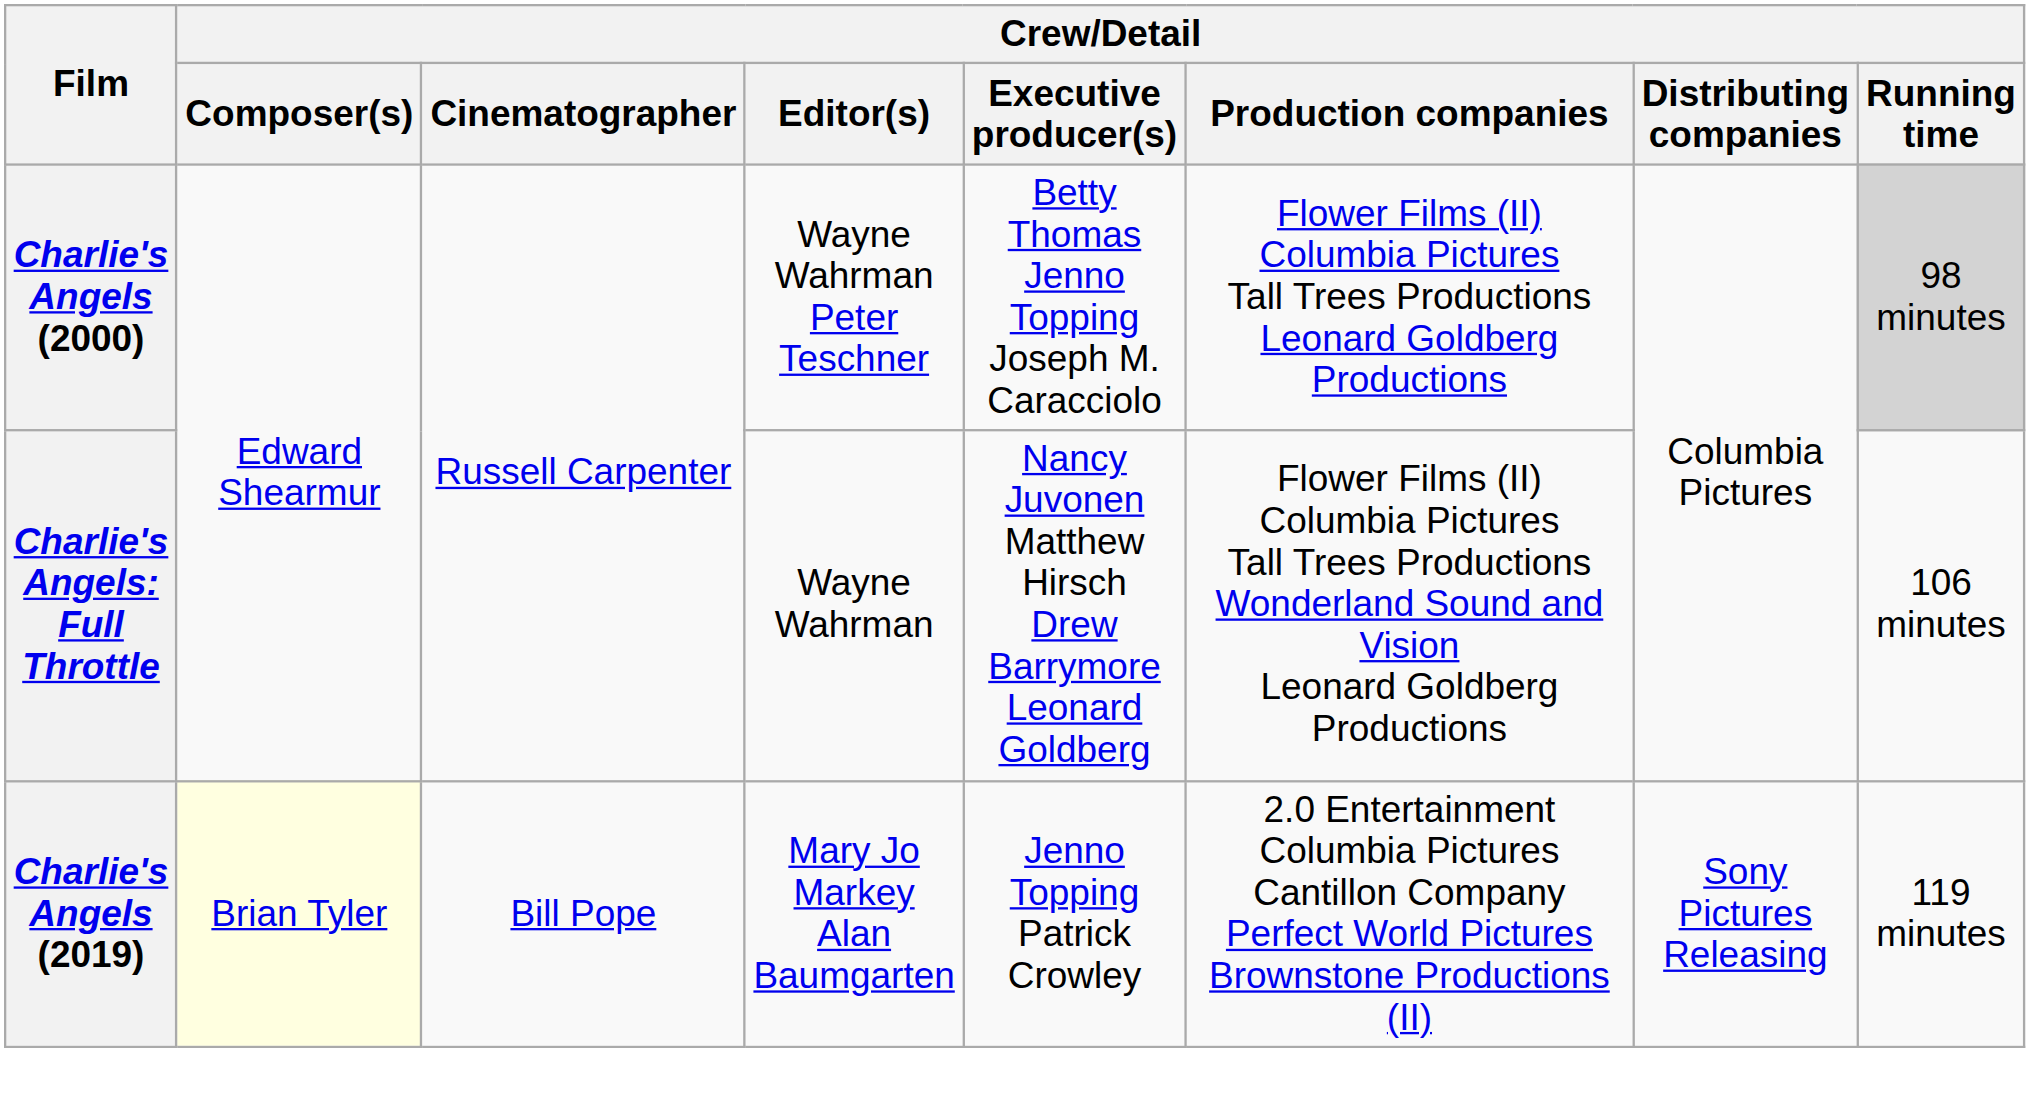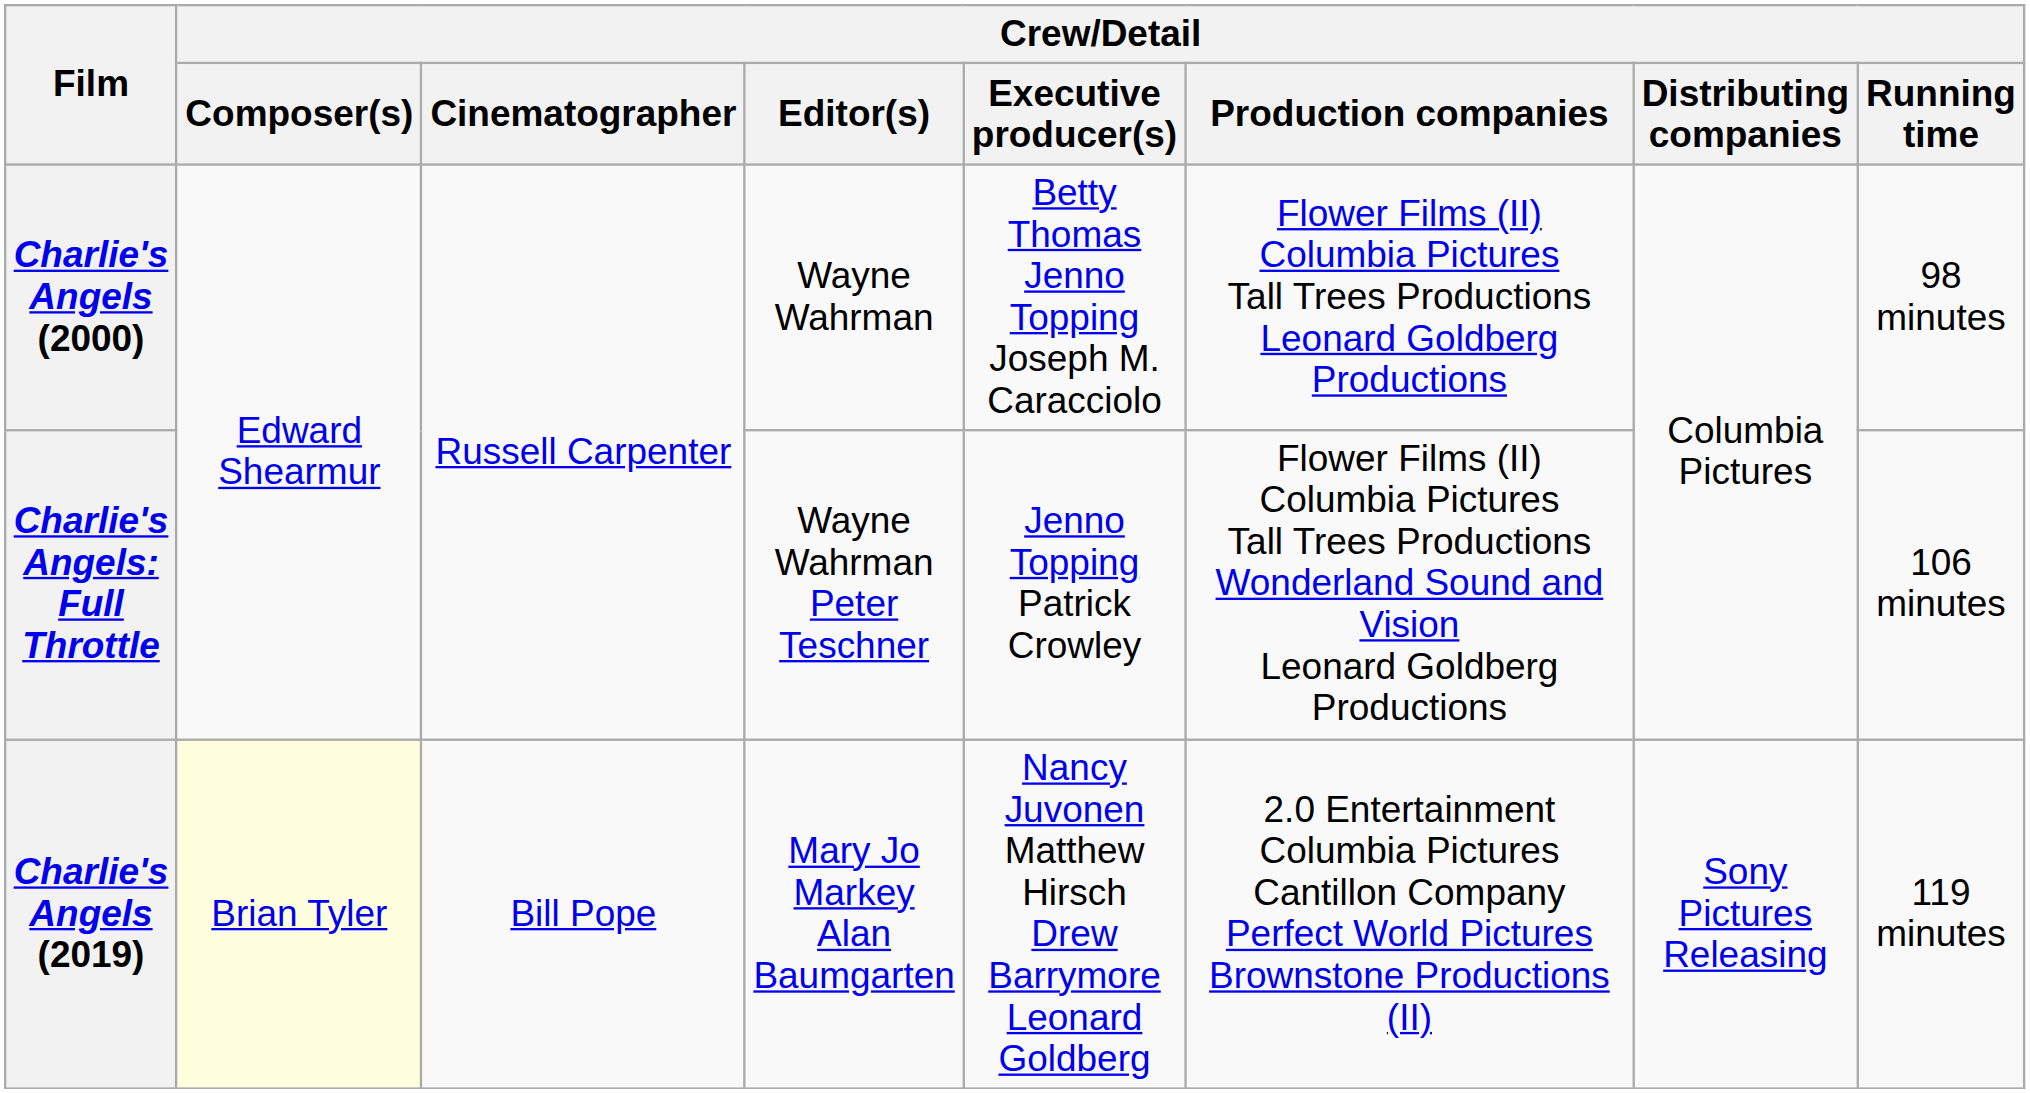 <table class="wikitable sortable" style="text-align:center; width:99%;">
 <tr>
 <th rowspan="2">Film</th>
 <th colspan="7">Crew/Detail</th>
 </tr>
 <tr>
 <th style="text-align:center;">Composer(s)</th>
 <th style="text-align:center;">Cinematographer</th>
 <th style="text-align:center;">Editor(s)</th>
 <th style="text-align:center;">Executive producer(s)</th>
 <th style="text-align:center; width:30%;">Production companies</th>
 <th style="text-align:center;">Distributing companies</th>
 <th style="text-align:center;">Running time</th>
 </tr>
 <tr>
 <th><em><a href='#'>Charlie's Angels</a></em> (2000)</th>
 <td rowspan="2"><a href='#'>Edward Shearmur</a></td>
 <td rowspan="2"><a href='#'>Russell Carpenter</a></td>
-<td>Wayne Wahrman <br><a href='#'>Peter Teschner</a></td>
+<td>Wayne Wahrman</td>
 <td><a href='#'>Betty Thomas</a> <br><a href='#'>Jenno Topping</a> <br>Joseph M. Caracciolo</td>
 <td><a href='#'>Flower Films (II)</a> <br><a href='#'>Columbia Pictures</a> <br>Tall Trees Productions <br><a href='#'>Leonard Goldberg Productions</a></td>
 <td rowspan="2">Columbia Pictures</td>
-<td style="background: lightgrey;">98 minutes</td>
+<td>98 minutes</td>
 </tr>
 <tr>
 <th><em><a href='#'>Charlie's Angels: <br>Full Throttle</a></em></th>
-<td>Wayne Wahrman</td>
-<td><a href='#'>Nancy Juvonen</a> <br>Matthew Hirsch <br><a href='#'>Drew Barrymore</a> <br><a href='#'>Leonard Goldberg</a></td>
+<td>Wayne Wahrman <br><a href='#'>Peter Teschner</a></td>
+<td><a href='#'>Jenno Topping</a> <br>Patrick Crowley</td>
 <td>Flower Films (II) <br>Columbia Pictures <br>Tall Trees Productions <br><a href='#'>Wonderland Sound and Vision</a> <br>Leonard Goldberg Productions</td>
 <td>106 minutes</td>
 </tr>
 <tr>
 <th><em><a href='#'>Charlie's Angels</a></em> (2019)</th>
 <td style="background: lightyellow;"><a href='#'>Brian Tyler</a></td>
 <td><a href='#'>Bill Pope</a></td>
 <td><a href='#'>Mary Jo Markey</a> <br><a href='#'>Alan Baumgarten</a></td>
-<td><a href='#'>Jenno Topping</a> <br>Patrick Crowley</td>
+<td><a href='#'>Nancy Juvonen</a> <br>Matthew Hirsch <br><a href='#'>Drew Barrymore</a> <br><a href='#'>Leonard Goldberg</a></td>
 <td>2.0 Entertainment <br>Columbia Pictures <br>Cantillon Company <br><a href='#'>Perfect World Pictures</a> <br><a href='#'>Brownstone Productions (II)</a></td>
 <td><a href='#'>Sony Pictures Releasing</a></td>
 <td>119 minutes</td>
 </tr>
 </table>
